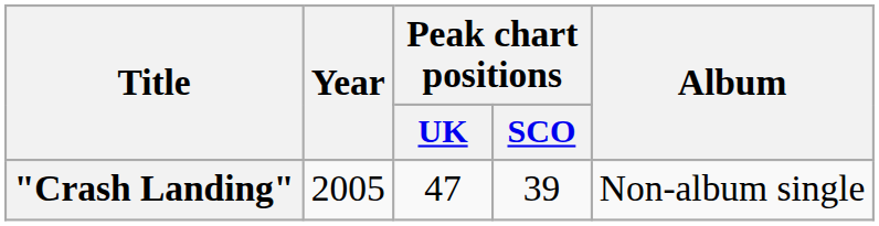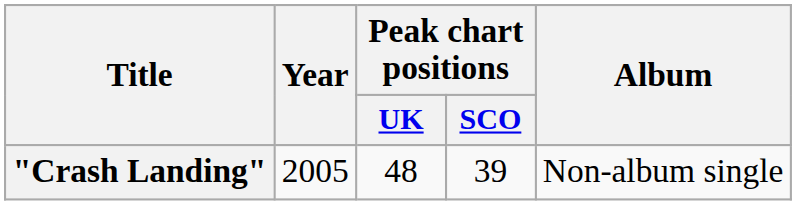 <table class="wikitable plainrowheaders" style="text-align:center;">
 <tr>
 <th scope="col" rowspan="2">Title</th>
 <th scope="col" rowspan="2">Year</th>
 <th scope="col" colspan="2">Peak chart positions</th>
 <th scope="col" rowspan="2">Album</th>
 </tr>
 <tr>
 <th scope="col" style="width:2.5em;font-size:90%;"><a href='#'>UK</a><br></th>
 <th scope="col" style="width:2.5em;font-size:90%;"><a href='#'>SCO</a><br></th>
 </tr>
 <tr>
 <th scope="row">"Crash Landing"<br></th>
 <td>2005</td>
-<td>47</td>
+<td>48</td>
 <td>39</td>
 <td {{nowrap>Non-album single</td>
 </tr>
 </table>
